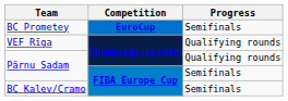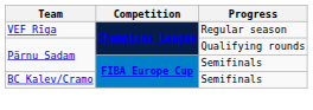 <table class="wikitable sortable">
 <tr>
 <th>Team</th>
 <th>Competition</th>
 <th>Progress</th>
 </tr>
 <tr>
-<td> <a href='#'>BC Prometey</a></td>
-<td rowspan="1" style="background-color:#0072CE;color:#efefef;text-align:center"><strong><a href='#'><span>EuroCup</span></a></strong></td>
-<td>Semifinals</td>
-</tr>
-<tr>
 <td> <a href='#'>VEF Rīga</a></td>
 <td rowspan="2" style="background-color:#071D49;color:#D0D3D4;text-align:center"><strong><a href='#'><span>Champions League</span></a></strong></td>
-<td>Qualifying rounds</td>
+<td>Regular season</td>
 </tr>
 <tr>
 <td rowspan=2> <a href='#'>Pärnu Sadam</a></td>
 <td>Qualifying rounds</td>
 </tr>
 <tr>
 <td rowspan=2 style="background-color:#0080C8;color:#FFD700;text-align:center"><strong><a href='#'><span>FIBA Europe Cup</span></a></strong></td>
 <td>Semifinals</td>
 </tr>
 <tr>
 <td> <a href='#'>BC Kalev/Cramo</a></td>
 <td>Semifinals</td>
 </tr>
 </table>
